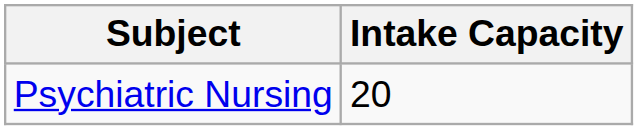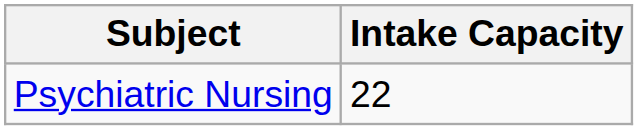 <table class="wikitable">
 <tr>
 <th>Subject</th>
 <th>Intake Capacity</th>
 </tr>
 <tr>
 <td><a href='#'>Psychiatric Nursing</a></td>
-<td>20</td>
+<td>22</td>
 </tr>
 </table>
